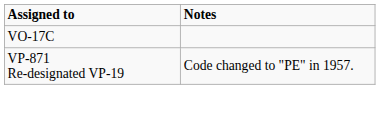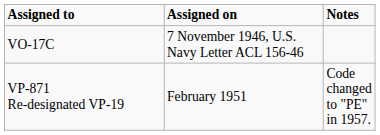 <table class="wikitable" style="width: 70%;">
 <tr>
 <td style="width: 200px;"><strong>Assigned to</strong></td>
+<td style="width: 200px;"><strong>Assigned on</strong></td>
 <td><strong>Notes</strong></td>
 </tr>
 <tr>
 <td>VO-17C</td>
+<td>7 November 1946, U.S. Navy Letter ACL 156-46</td>
 <td></td>
 </tr>
 <tr>
 <td>VP-871<br>Re-designated VP-19</td>
+<td>February 1951</td>
 <td>Code changed to "PE" in 1957.</td>
 </tr>
 </table>
